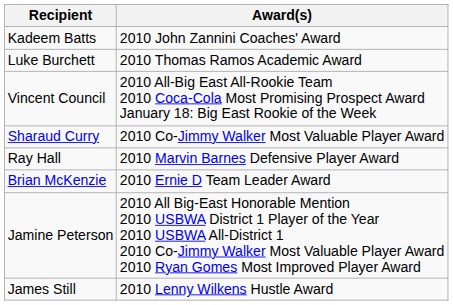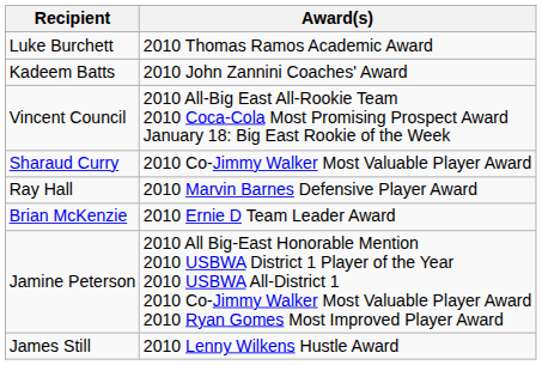 <table class="wikitable">
 <tr>
 <th>Recipient</th>
 <th>Award(s)</th>
 </tr>
 <tr>
+<td>Luke Burchett</td>
+<td>2010 Thomas Ramos Academic Award</td>
+</tr>
+<tr>
 <td>Kadeem Batts</td>
 <td>2010 John Zannini Coaches' Award</td>
-</tr>
-<tr>
-<td>Luke Burchett</td>
-<td>2010 Thomas Ramos Academic Award</td>
 </tr>
 <tr>
 <td>Vincent Council</td>
 <td>2010 All-Big East All-Rookie Team<br>2010 <a href='#'>Coca-Cola</a> Most Promising Prospect Award<br>January 18: Big East Rookie of the Week</td>
 </tr>
 <tr>
 <td><a href='#'>Sharaud Curry</a></td>
 <td>2010 Co-<a href='#'>Jimmy Walker</a> Most Valuable Player Award</td>
 </tr>
 <tr>
 <td>Ray Hall</td>
 <td>2010 <a href='#'>Marvin Barnes</a> Defensive Player Award</td>
 </tr>
 <tr>
 <td><a href='#'>Brian McKenzie</a></td>
 <td>2010 <a href='#'>Ernie D</a> Team Leader Award</td>
 </tr>
 <tr>
 <td>Jamine Peterson</td>
 <td>2010 All Big-East Honorable Mention<br>2010 <a href='#'>USBWA</a> District 1 Player of the Year<br>2010 <a href='#'>USBWA</a> All-District 1<br>2010 Co-<a href='#'>Jimmy Walker</a> Most Valuable Player Award<br>2010 <a href='#'>Ryan Gomes</a> Most Improved Player Award</td>
 </tr>
 <tr>
 <td>James Still</td>
 <td>2010 <a href='#'>Lenny Wilkens</a> Hustle Award</td>
 </tr>
 </table>
